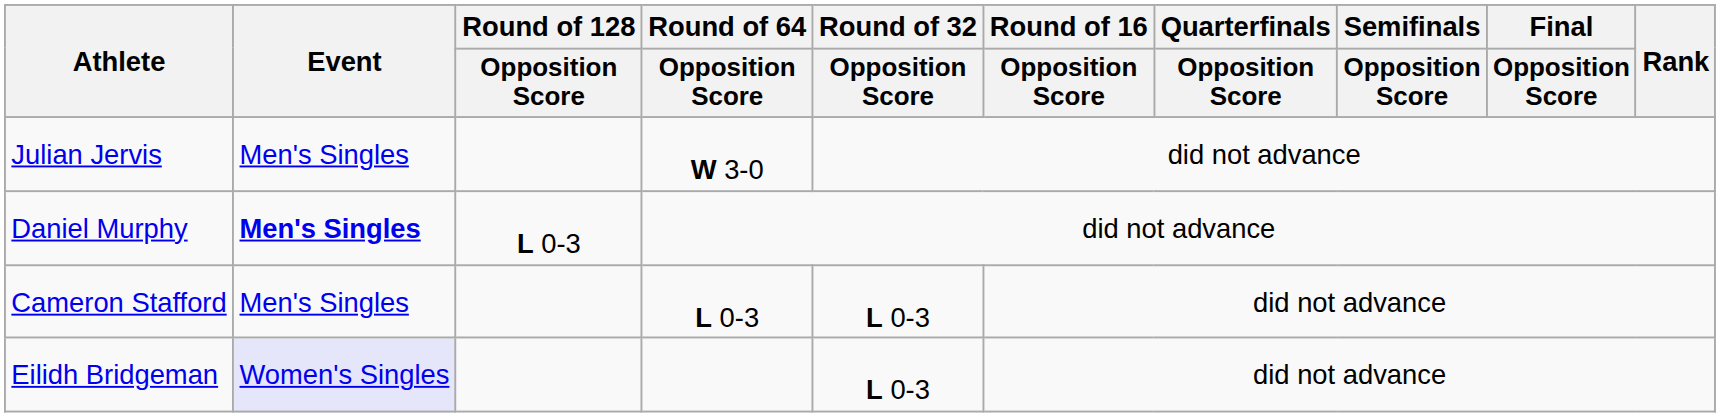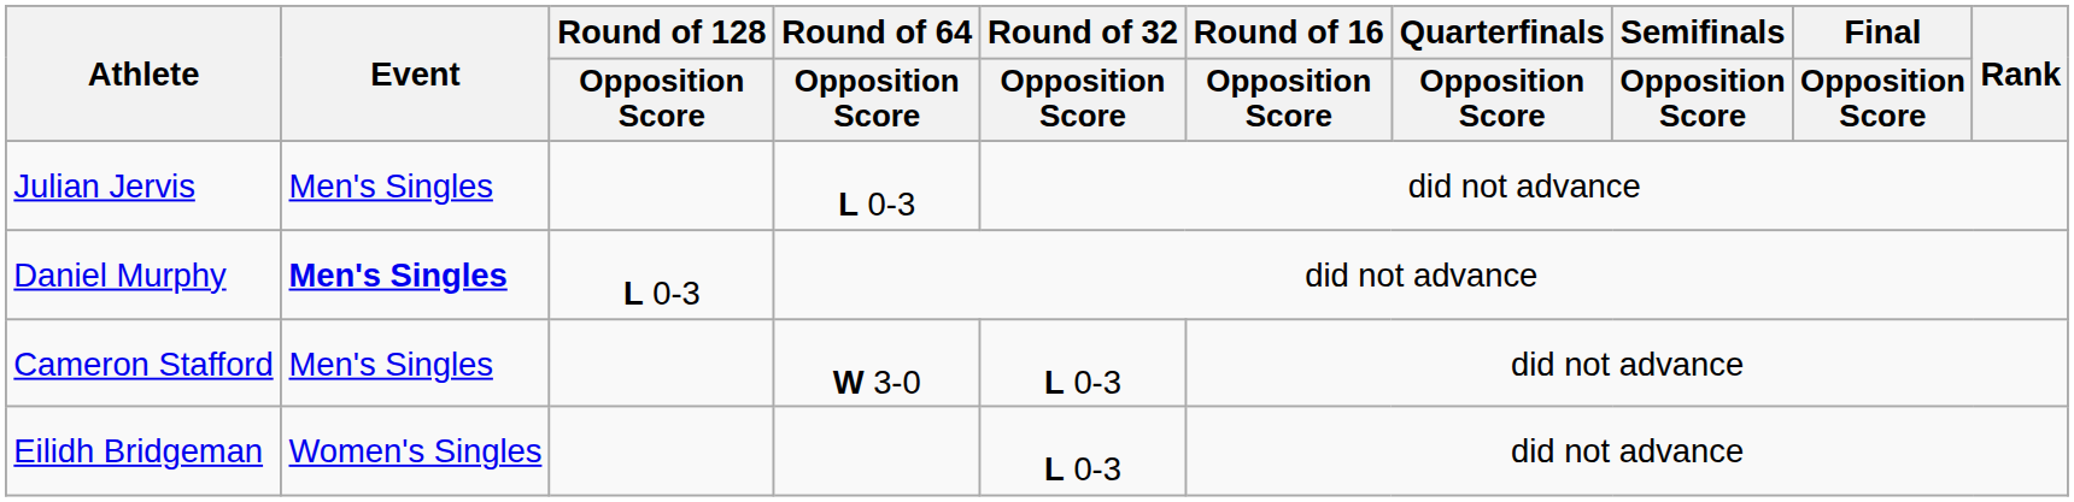 <table class=wikitable style="font-size:90%">
 <tr>
 <th rowspan="2">Athlete</th>
 <th rowspan="2">Event</th>
 <th>Round of 128</th>
 <th>Round of 64</th>
 <th>Round of 32</th>
 <th>Round of 16</th>
 <th>Quarterfinals</th>
 <th>Semifinals</th>
 <th>Final</th>
 <th rowspan=2>Rank</th>
 </tr>
 <tr style="font-size:95%">
 <th>Opposition<br>Score</th>
 <th>Opposition<br>Score</th>
 <th>Opposition<br>Score</th>
 <th>Opposition<br>Score</th>
 <th>Opposition<br>Score</th>
 <th>Opposition<br>Score</th>
 <th>Opposition<br>Score</th>
 </tr>
 <tr align=center>
 <td align=left><a href='#'>Julian Jervis</a></td>
 <td align=left><a href='#'>Men's Singles</a></td>
 <td></td>
-<td><br><strong>W</strong> 3-0</td>
+<td><br><strong>L</strong> 0-3</td>
 <td colspan=6>did not advance</td>
 </tr>
 <tr align=center>
 <td align=left><a href='#'>Daniel Murphy</a></td>
 <td align=left><strong><a href='#'>Men's Singles</a></strong></td>
 <td><br><strong>L</strong> 0-3</td>
 <td colspan=7>did not advance</td>
 </tr>
 <tr align=center>
 <td align=left><a href='#'>Cameron Stafford</a></td>
 <td align=left><a href='#'>Men's Singles</a></td>
 <td></td>
-<td><br><strong>L</strong> 0-3</td>
+<td><br><strong>W</strong> 3-0</td>
 <td><br><strong>L</strong> 0-3</td>
 <td colspan=5>did not advance</td>
 </tr>
 <tr align=center>
 <td align=left><a href='#'>Eilidh Bridgeman</a></td>
-<td align=left style="background: lavender;"><a href='#'>Women's Singles</a></td>
+<td align=left><a href='#'>Women's Singles</a></td>
 <td></td>
 <td></td>
 <td><br><strong>L</strong> 0-3</td>
 <td colspan=5>did not advance</td>
 </tr>
 </table>
